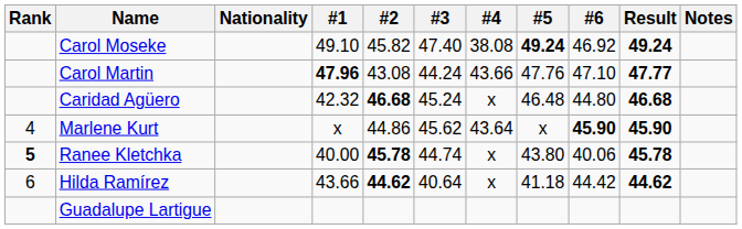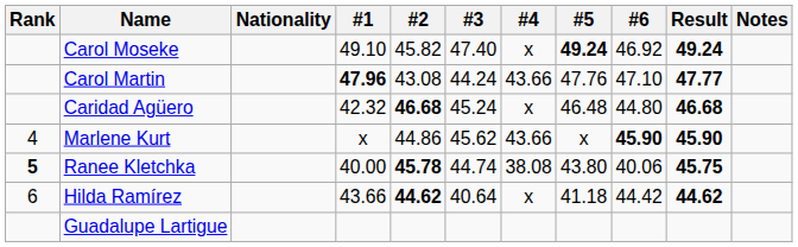 <table class="wikitable sortable" style="text-align:center">
 <tr>
 <th>Rank</th>
 <th>Name</th>
 <th>Nationality</th>
 <th>#1</th>
 <th>#2</th>
 <th>#3</th>
 <th>#4</th>
 <th>#5</th>
 <th>#6</th>
 <th>Result</th>
 <th>Notes</th>
 </tr>
 <tr>
 <td></td>
 <td align=left><a href='#'>Carol Moseke</a></td>
 <td align=left></td>
 <td>49.10</td>
 <td>45.82</td>
 <td>47.40</td>
-<td>38.08</td>
+<td>x</td>
 <td><strong>49.24</strong></td>
 <td>46.92</td>
 <td><strong>49.24</strong></td>
 <td></td>
 </tr>
 <tr>
 <td></td>
 <td align=left><a href='#'>Carol Martin</a></td>
 <td align=left></td>
 <td><strong>47.96</strong></td>
 <td>43.08</td>
 <td>44.24</td>
 <td>43.66</td>
 <td>47.76</td>
 <td>47.10</td>
 <td><strong>47.77</strong></td>
 <td></td>
 </tr>
 <tr>
 <td></td>
 <td align=left><a href='#'>Caridad Agüero</a></td>
 <td align=left></td>
 <td>42.32</td>
 <td><strong>46.68</strong></td>
 <td>45.24</td>
 <td>x</td>
 <td>46.48</td>
 <td>44.80</td>
 <td><strong>46.68</strong></td>
 <td></td>
 </tr>
 <tr>
 <td>4</td>
 <td align=left><a href='#'>Marlene Kurt</a></td>
 <td align=left></td>
 <td>x</td>
 <td>44.86</td>
 <td>45.62</td>
-<td>43.64</td>
+<td>43.66</td>
 <td>x</td>
 <td><strong>45.90</strong></td>
 <td><strong>45.90</strong></td>
 <td></td>
 </tr>
 <tr>
 <td><strong>5</strong></td>
 <td align=left><a href='#'>Ranee Kletchka</a></td>
 <td align=left></td>
 <td>40.00</td>
 <td><strong>45.78</strong></td>
 <td>44.74</td>
-<td>x</td>
+<td>38.08</td>
 <td>43.80</td>
 <td>40.06</td>
-<td><strong>45.78</strong></td>
+<td><strong>45.75</strong></td>
 <td></td>
 </tr>
 <tr>
 <td>6</td>
 <td align=left><a href='#'>Hilda Ramírez</a></td>
 <td align=left></td>
 <td>43.66</td>
 <td><strong>44.62</strong></td>
 <td>40.64</td>
 <td>x</td>
 <td>41.18</td>
 <td>44.42</td>
 <td><strong>44.62</strong></td>
 <td></td>
 </tr>
 <tr>
 <td></td>
 <td align=left><a href='#'>Guadalupe Lartigue</a></td>
 <td align=left></td>
 <td></td>
 <td></td>
 <td></td>
 <td></td>
 <td></td>
 <td></td>
 <td><strong></strong></td>
 <td></td>
 </tr>
 </table>
